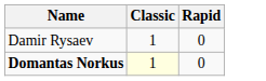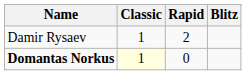 <table class="wikitable">
 <tr>
 <th>Name</th>
 <th>Classic</th>
 <th>Rapid</th>
+<th>Blitz</th>
 </tr>
 <tr align="center">
 <td align="left"> Damir Rysaev</td>
 <td>1</td>
-<td>0</td>
+<td>2</td>
+<td></td>
 </tr>
 <tr align="center">
 <td align="left"><strong> Domantas Norkus</strong></td>
 <td style="background: lightyellow;">1</td>
 <td>0</td>
+<td></td>
 </tr>
 </table>
